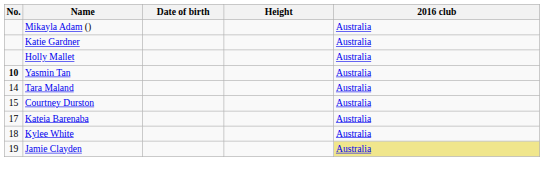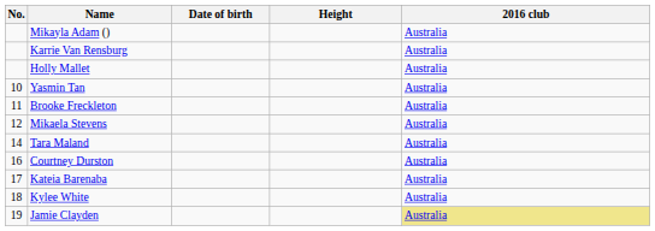 <table class="wikitable sortable" style="text-align:center;">
 <tr>
 <th>No.</th>
 <th style="width:12em">Name</th>
 <th style="width:8em">Date of birth</th>
 <th style="width:11em">Height</th>
 <th style="width:21em">2016 club</th>
 </tr>
 <tr>
 <td></td>
 <td align=left><a href='#'>Mikayla Adam</a> ()</td>
 <td align=right></td>
 <td></td>
 <td align=left> <a href='#'>Australia</a></td>
 </tr>
 <tr>
 <td></td>
-<td align=left><a href='#'>Katie Gardner</a></td>
+<td align=left><a href='#'>Karrie Van Rensburg</a></td>
 <td align=right></td>
 <td></td>
 <td align=left> <a href='#'>Australia</a></td>
 </tr>
 <tr>
 <td></td>
 <td align=left><a href='#'>Holly Mallet</a></td>
 <td align=right></td>
 <td></td>
 <td align=left> <a href='#'>Australia</a></td>
 </tr>
 <tr>
-<td><strong>10</strong></td>
+<td>10</td>
 <td align=left><a href='#'>Yasmin Tan</a></td>
+<td align=right></td>
+<td></td>
+<td align=left> <a href='#'>Australia</a></td>
+</tr>
+<tr>
+<td>11</td>
+<td align=left><a href='#'>Brooke Freckleton</a></td>
+<td align=right></td>
+<td></td>
+<td align=left> <a href='#'>Australia</a></td>
+</tr>
+<tr>
+<td>12</td>
+<td align=left><a href='#'>Mikaela Stevens</a></td>
 <td align=right></td>
 <td></td>
 <td align=left> <a href='#'>Australia</a></td>
 </tr>
 <tr>
 <td>14</td>
 <td align=left><a href='#'>Tara Maland</a></td>
 <td align=right></td>
 <td></td>
 <td align=left> <a href='#'>Australia</a></td>
 </tr>
 <tr>
-<td>15</td>
+<td>16</td>
 <td align=left><a href='#'>Courtney Durston</a></td>
 <td align=right></td>
 <td></td>
 <td align=left> <a href='#'>Australia</a></td>
 </tr>
 <tr>
 <td>17</td>
 <td align=left><a href='#'>Kateia Barenaba</a></td>
 <td align=right></td>
 <td></td>
 <td align=left> <a href='#'>Australia</a></td>
 </tr>
 <tr>
 <td>18</td>
 <td align=left><a href='#'>Kylee White</a></td>
 <td align=right></td>
 <td></td>
 <td align=left> <a href='#'>Australia</a></td>
 </tr>
 <tr>
 <td>19</td>
 <td align=left><a href='#'>Jamie Clayden</a></td>
 <td align=right></td>
 <td></td>
 <td align=left style="background: khaki;"> <a href='#'>Australia</a></td>
 </tr>
 </table>
